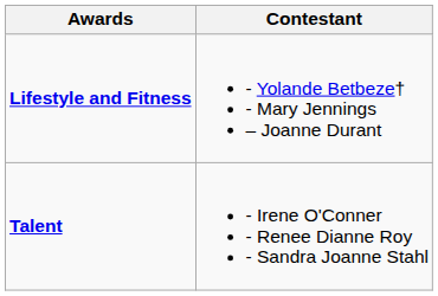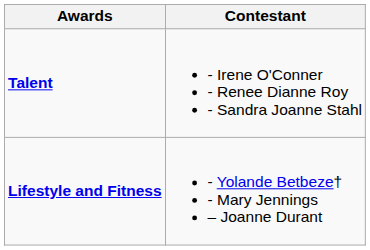 <table class="wikitable">
 <tr>
 <th>Awards</th>
 <th>Contestant</th>
 </tr>
 <tr>
+<td><strong><a href='#'>Talent</a></strong></td>
+<td><br><ul><li> - Irene O'Conner</li><li> - Renee Dianne Roy</li><li> - Sandra Joanne Stahl</li></ul></td>
+</tr>
+<tr>
 <td><strong><a href='#'>Lifestyle and Fitness</a></strong></td>
 <td><br><ul><li> - <a href='#'>Yolande Betbeze</a>†</li><li> - Mary Jennings</li><li> – Joanne Durant</li></ul></td>
 </tr>
-<tr>
-<td><strong><a href='#'>Talent</a></strong></td>
-<td><br><ul><li> - Irene O'Conner</li><li> - Renee Dianne Roy</li><li> - Sandra Joanne Stahl</li></ul></td>
-</tr>
 </table>
